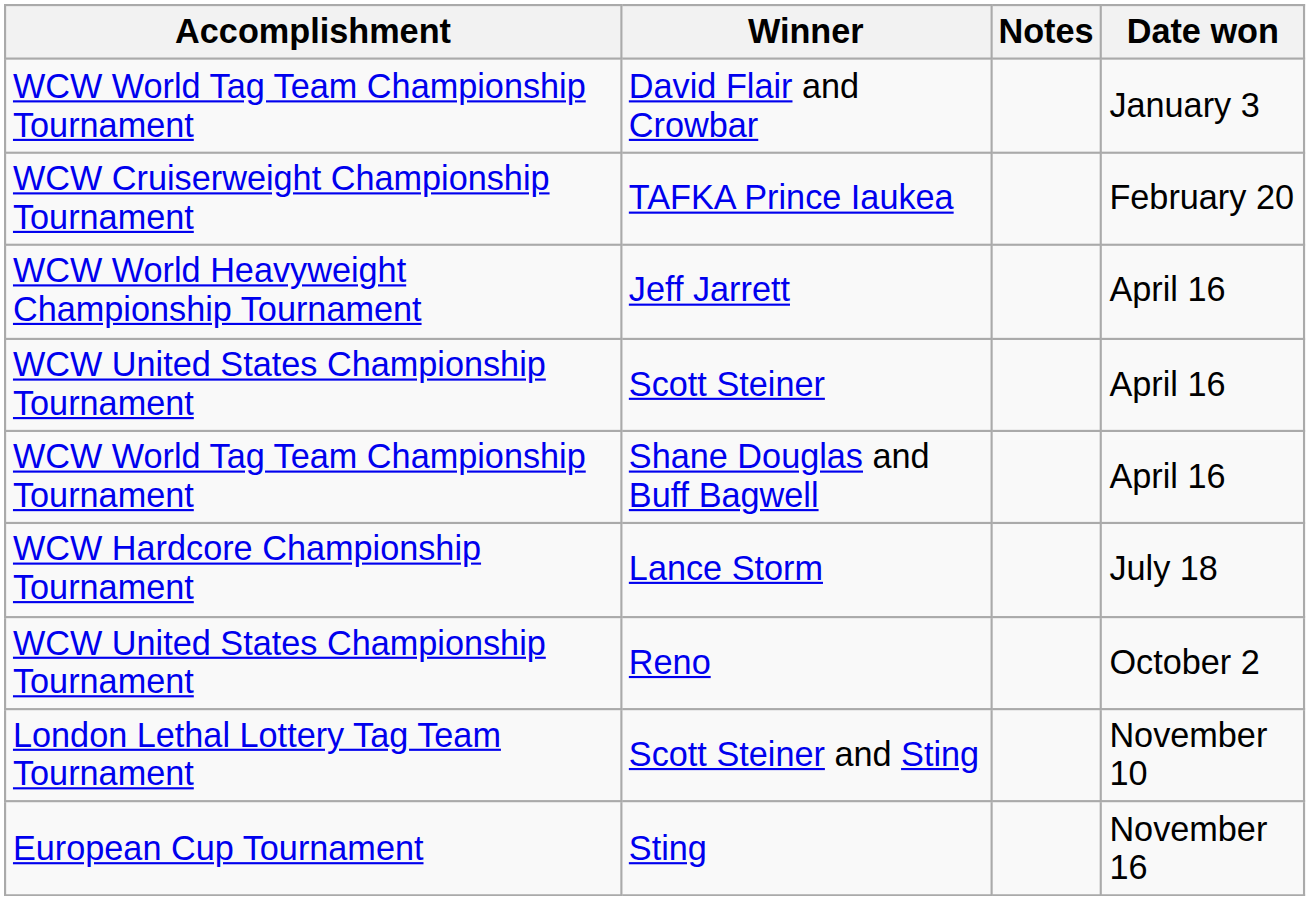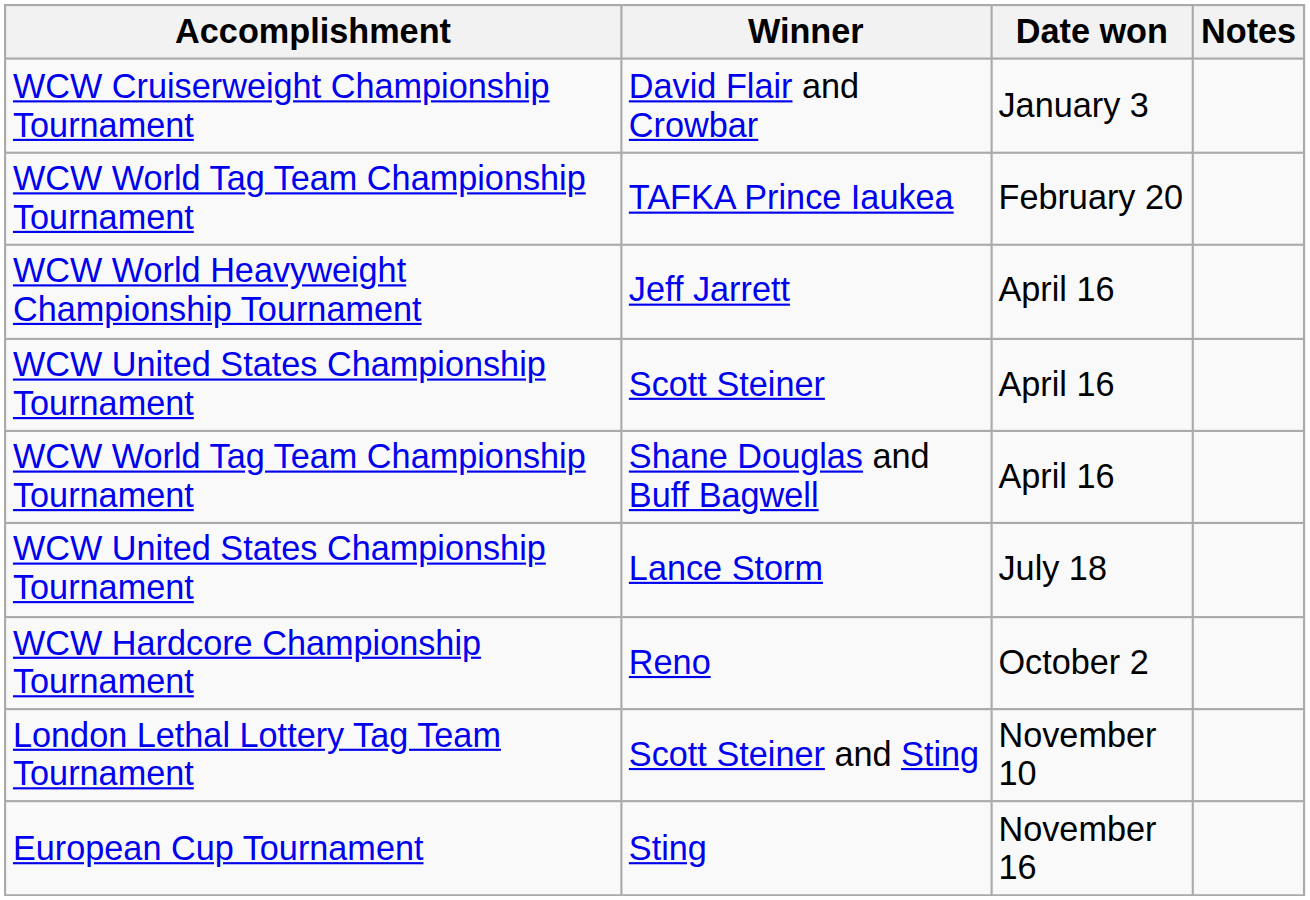 <table class="wikitable">
 <tr>
 <th>Accomplishment</th>
 <th>Winner</th>
+<th>Date won</th>
 <th>Notes</th>
-<th>Date won</th>
+</tr>
+<tr>
+<td><a href='#'>WCW Cruiserweight Championship Tournament</a></td>
+<td><a href='#'>David Flair</a> and <a href='#'>Crowbar</a></td>
+<td>January 3</td>
+<td></td>
 </tr>
 <tr>
 <td><a href='#'>WCW World Tag Team Championship Tournament</a></td>
-<td><a href='#'>David Flair</a> and <a href='#'>Crowbar</a></td>
+<td><a href='#'>TAFKA Prince Iaukea</a></td>
+<td>February 20</td>
 <td></td>
-<td>January 3</td>
-</tr>
-<tr>
-<td><a href='#'>WCW Cruiserweight Championship Tournament</a></td>
-<td><a href='#'>TAFKA Prince Iaukea</a></td>
-<td></td>
-<td>February 20</td>
 </tr>
 <tr>
 <td><a href='#'>WCW World Heavyweight Championship Tournament</a></td>
 <td><a href='#'>Jeff Jarrett</a></td>
+<td>April 16</td>
 <td></td>
-<td>April 16</td>
 </tr>
 <tr>
 <td><a href='#'>WCW United States Championship Tournament</a></td>
 <td><a href='#'>Scott Steiner</a></td>
+<td>April 16</td>
 <td></td>
-<td>April 16</td>
 </tr>
 <tr>
 <td><a href='#'>WCW World Tag Team Championship Tournament</a></td>
 <td><a href='#'>Shane Douglas</a> and <a href='#'>Buff Bagwell</a></td>
+<td>April 16</td>
 <td></td>
-<td>April 16</td>
+</tr>
+<tr>
+<td><a href='#'>WCW United States Championship Tournament</a></td>
+<td><a href='#'>Lance Storm</a></td>
+<td>July 18</td>
+<td></td>
 </tr>
 <tr>
 <td><a href='#'>WCW Hardcore Championship Tournament</a></td>
-<td><a href='#'>Lance Storm</a></td>
+<td><a href='#'>Reno</a></td>
+<td>October 2</td>
 <td></td>
-<td>July 18</td>
-</tr>
-<tr>
-<td><a href='#'>WCW United States Championship Tournament</a></td>
-<td><a href='#'>Reno</a></td>
-<td></td>
-<td>October 2</td>
 </tr>
 <tr>
 <td><a href='#'>London Lethal Lottery Tag Team Tournament</a></td>
 <td><a href='#'>Scott Steiner</a> and <a href='#'>Sting</a></td>
+<td>November 10</td>
 <td></td>
-<td>November 10</td>
 </tr>
 <tr>
 <td><a href='#'>European Cup Tournament</a></td>
 <td><a href='#'>Sting</a></td>
+<td>November 16</td>
 <td></td>
-<td>November 16</td>
 </tr>
 </table>
